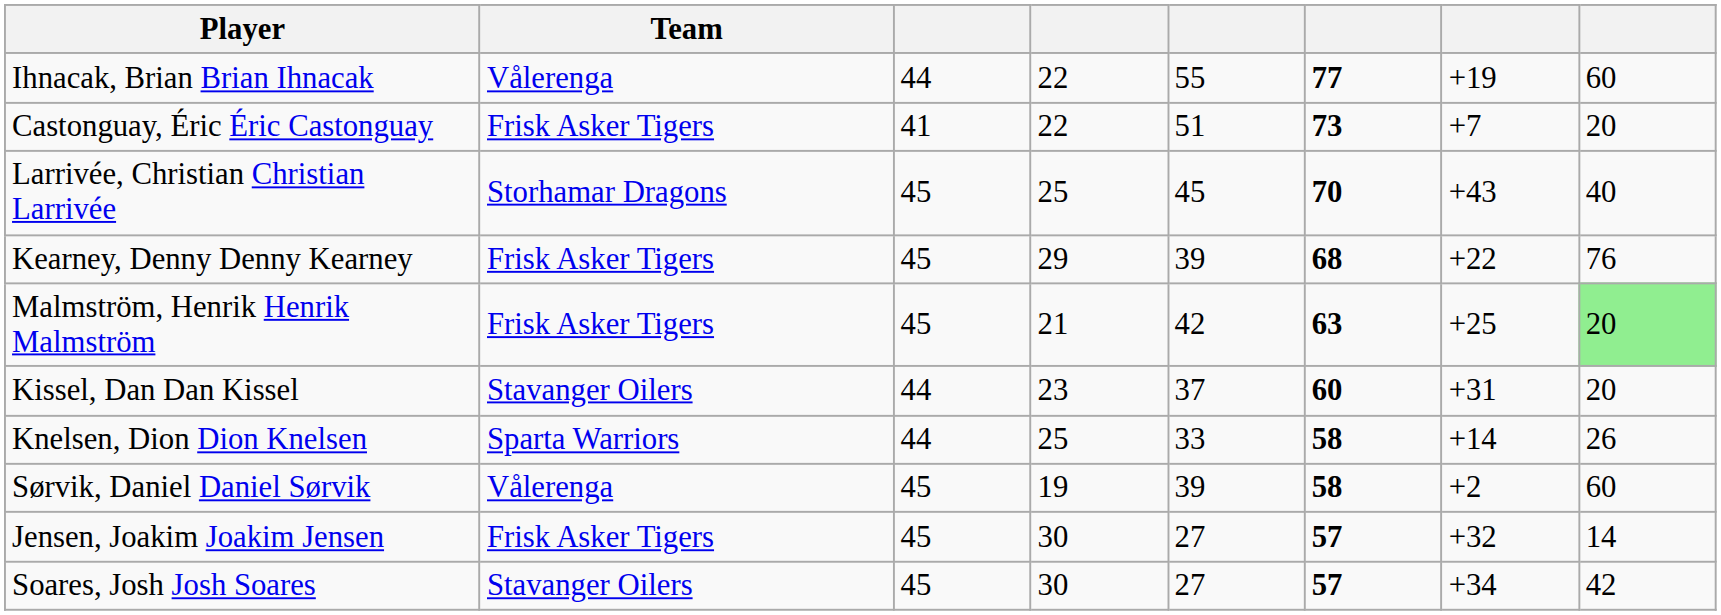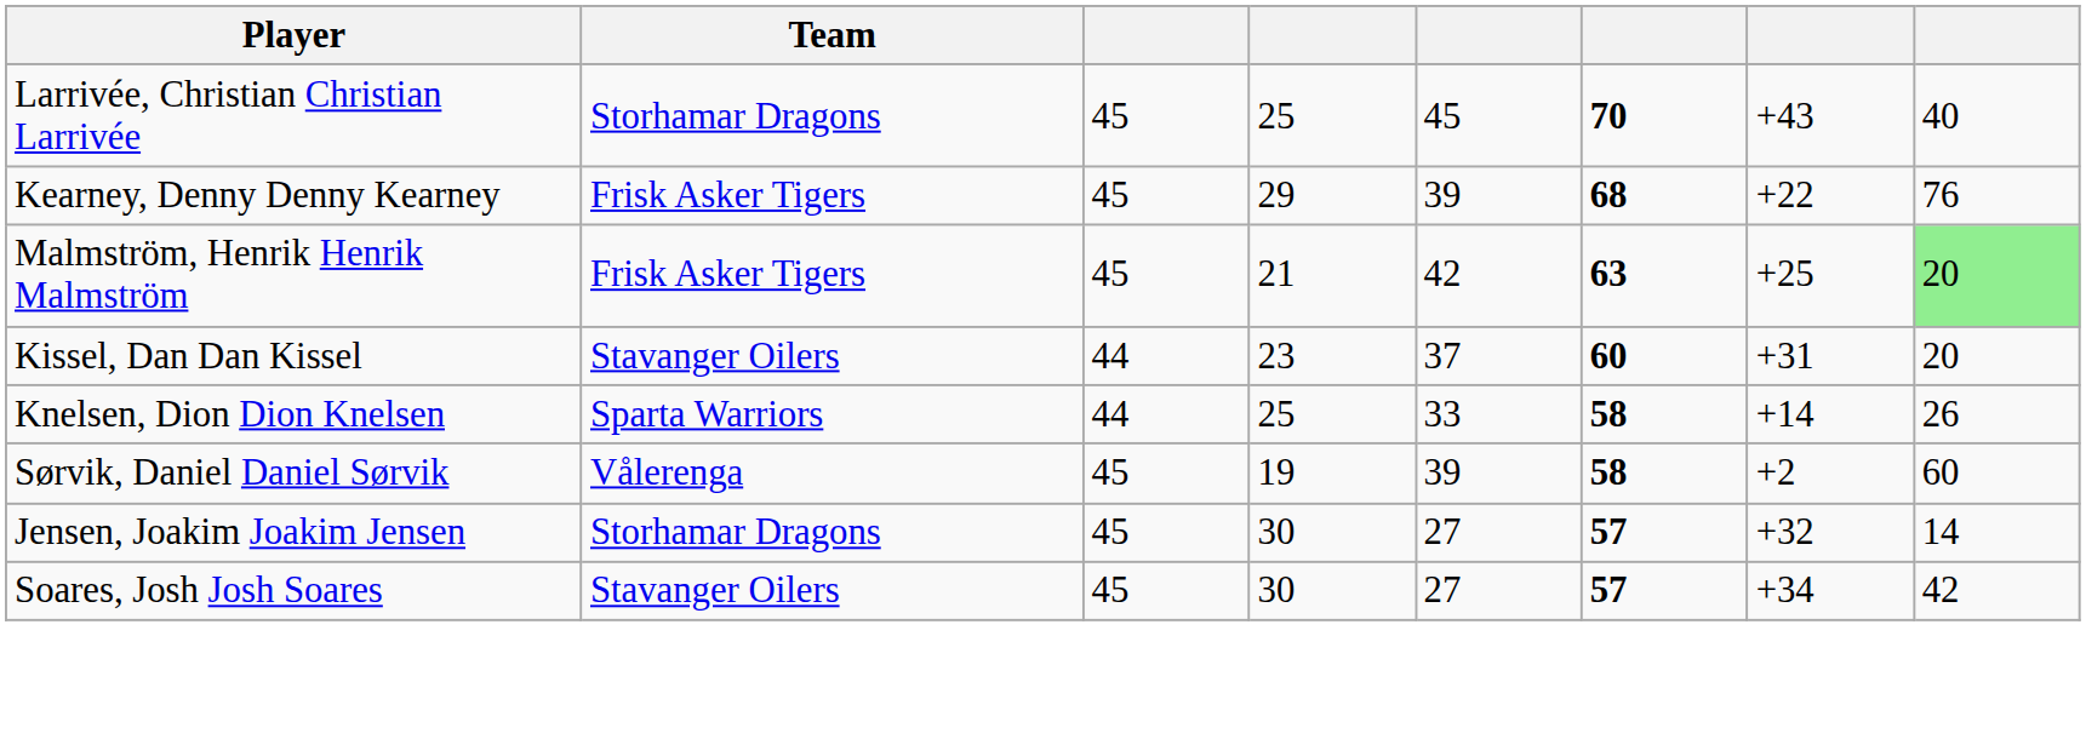 <table class="wikitable sortable">
 <tr>
 <th style="width: 15em;">Player</th>
 <th style="width: 13em;">Team</th>
 <th style="width: 4em;"></th>
 <th style="width: 4em;"></th>
 <th style="width: 4em;"></th>
 <th style="width: 4em;"></th>
 <th style="width: 4em;"></th>
 <th style="width: 4em;"></th>
-</tr>
-<tr>
-<td><span>Ihnacak, Brian</span> <a href='#'>Brian Ihnacak</a></td>
-<td><a href='#'>Vålerenga</a></td>
-<td>44</td>
-<td>22</td>
-<td>55</td>
-<td><strong>77</strong></td>
-<td>+19</td>
-<td>60</td>
-</tr>
-<tr>
-<td><span>Castonguay, Éric</span> <a href='#'>Éric Castonguay</a></td>
-<td><a href='#'>Frisk Asker Tigers</a></td>
-<td>41</td>
-<td>22</td>
-<td>51</td>
-<td><strong>73</strong></td>
-<td>+7</td>
-<td>20</td>
 </tr>
 <tr>
 <td><span>Larrivée, Christian</span> <a href='#'>Christian Larrivée</a></td>
 <td><a href='#'>Storhamar Dragons</a></td>
 <td>45</td>
 <td>25</td>
 <td>45</td>
 <td><strong>70</strong></td>
 <td>+43</td>
 <td>40</td>
 </tr>
 <tr>
 <td><span>Kearney, Denny</span> Denny Kearney</td>
 <td><a href='#'>Frisk Asker Tigers</a></td>
 <td>45</td>
 <td>29</td>
 <td>39</td>
 <td><strong>68</strong></td>
 <td>+22</td>
 <td>76</td>
 </tr>
 <tr>
 <td><span>Malmström, Henrik</span> <a href='#'>Henrik Malmström</a></td>
 <td><a href='#'>Frisk Asker Tigers</a></td>
 <td>45</td>
 <td>21</td>
 <td>42</td>
 <td><strong>63</strong></td>
 <td>+25</td>
 <td style="background: lightgreen;">20</td>
 </tr>
 <tr>
 <td><span>Kissel, Dan</span> Dan Kissel</td>
 <td><a href='#'>Stavanger Oilers</a></td>
 <td>44</td>
 <td>23</td>
 <td>37</td>
 <td><strong>60</strong></td>
 <td>+31</td>
 <td>20</td>
 </tr>
 <tr>
 <td><span>Knelsen, Dion</span> <a href='#'>Dion Knelsen</a></td>
 <td><a href='#'>Sparta Warriors</a></td>
 <td>44</td>
 <td>25</td>
 <td>33</td>
 <td><strong>58</strong></td>
 <td>+14</td>
 <td>26</td>
 </tr>
 <tr>
 <td><span>Sørvik, Daniel</span> <a href='#'>Daniel Sørvik</a></td>
 <td><a href='#'>Vålerenga</a></td>
 <td>45</td>
 <td>19</td>
 <td>39</td>
 <td><strong>58</strong></td>
 <td>+2</td>
 <td>60</td>
 </tr>
 <tr>
 <td><span>Jensen, Joakim</span> <a href='#'>Joakim Jensen</a></td>
-<td><a href='#'>Frisk Asker Tigers</a></td>
+<td><a href='#'>Storhamar Dragons</a></td>
 <td>45</td>
 <td>30</td>
 <td>27</td>
 <td><strong>57</strong></td>
 <td>+32</td>
 <td>14</td>
 </tr>
 <tr>
 <td><span>Soares, Josh</span> <a href='#'>Josh Soares</a></td>
 <td><a href='#'>Stavanger Oilers</a></td>
 <td>45</td>
 <td>30</td>
 <td>27</td>
 <td><strong>57</strong></td>
 <td>+34</td>
 <td>42</td>
 </tr>
 </table>
